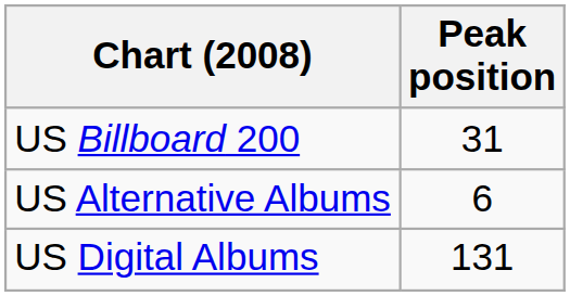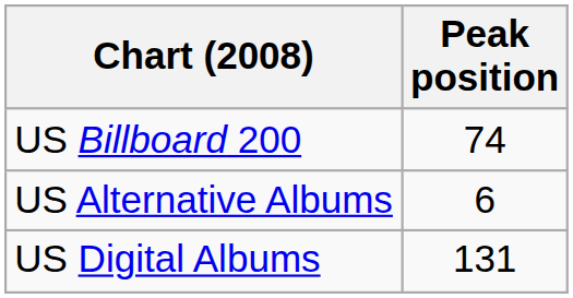 <table class="wikitable sortable">
 <tr>
 <th>Chart (2008)</th>
 <th>Peak<br>position</th>
 </tr>
 <tr>
 <td>US <a href='#'><em>Billboard</em> 200</a></td>
-<td style="text-align:center;">31</td>
+<td style="text-align:center;">74</td>
 </tr>
 <tr>
 <td>US <a href='#'>Alternative Albums</a></td>
 <td style="text-align:center;">6</td>
 </tr>
 <tr>
 <td>US <a href='#'>Digital Albums</a></td>
 <td style="text-align:center;">131</td>
 </tr>
 </table>
